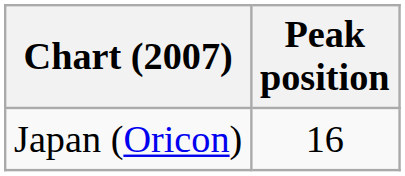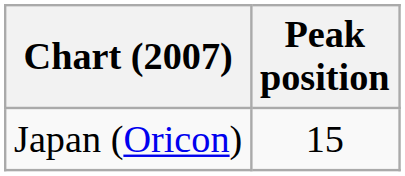 <table class="wikitable sortable plainrowheaders">
 <tr>
 <th scope="col">Chart (2007)</th>
 <th scope="col">Peak<br>position</th>
 </tr>
 <tr>
 <td>Japan (<a href='#'>Oricon</a>)</td>
-<td style="text-align:center;">16</td>
+<td style="text-align:center;">15</td>
 </tr>
 </table>
